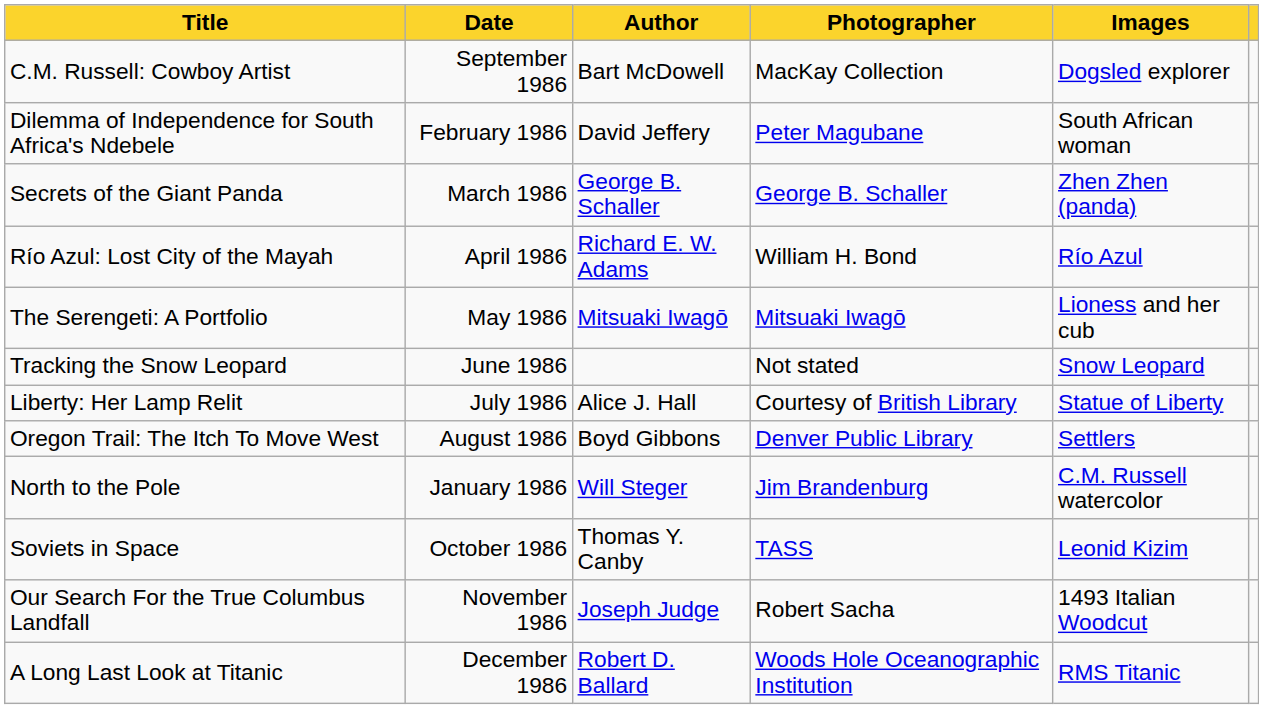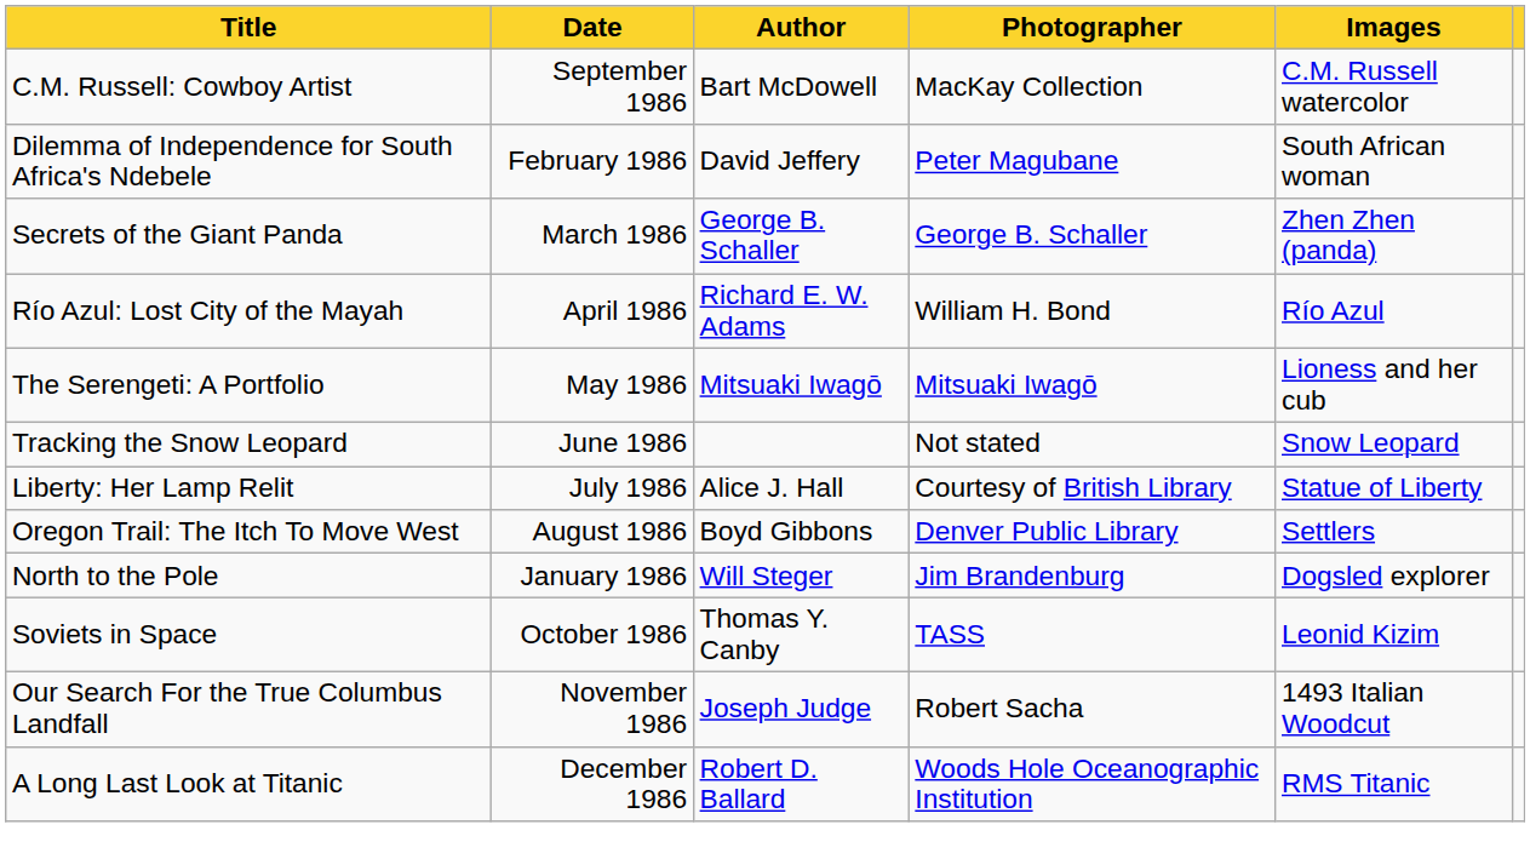 <table class="wikitable" style="width:100%">
 <tr>
 <th scope="col" style="background-color:#fbd42c;" width=275px>Title</th>
 <th scope="col" style="background-color:#fbd42c;" width=110>Date</th>
 <th scope="col" style="background-color:#fbd42c;">Author</th>
 <th scope="col" style="background-color:#fbd42c;">Photographer</th>
 <th scope="col" style="background-color:#fbd42c;">Images</th>
 <th scope="col" ! style="background-color:#fbd42c;"></th>
 </tr>
 <tr>
 <td scope="row">C.M. Russell: Cowboy Artist</td>
 <td style="text-align:right;">September 1986</td>
 <td>Bart McDowell</td>
 <td>MacKay Collection</td>
-<td><a href='#'>Dogsled</a> explorer</td>
+<td><a href='#'>C.M. Russell</a> watercolor</td>
 <td></td>
 </tr>
 <tr>
 <td scope="row">Dilemma of Independence for South Africa's Ndebele</td>
 <td style="text-align:right;">February 1986</td>
 <td>David Jeffery</td>
 <td><a href='#'>Peter Magubane</a></td>
 <td>South African woman</td>
 <td></td>
 </tr>
 <tr>
 <td scope="row">Secrets of the Giant Panda</td>
 <td style="text-align:right;">March 1986</td>
 <td><a href='#'>George B. Schaller</a></td>
 <td><a href='#'>George B. Schaller</a></td>
 <td><a href='#'>Zhen Zhen (panda)</a></td>
 <td></td>
 </tr>
 <tr>
 <td scope="row">Río Azul: Lost City of the Mayah</td>
 <td style="text-align:right;">April 1986</td>
 <td><a href='#'>Richard E. W. Adams</a></td>
 <td>William H. Bond</td>
 <td><a href='#'>Río Azul</a></td>
 <td></td>
 </tr>
 <tr>
 <td scope="row">The Serengeti: A Portfolio</td>
 <td style="text-align:right;">May 1986</td>
 <td><a href='#'>Mitsuaki Iwagō</a></td>
 <td><a href='#'>Mitsuaki Iwagō</a></td>
 <td><a href='#'>Lioness</a> and her cub</td>
 <td></td>
 </tr>
 <tr>
 <td scope="row">Tracking the Snow Leopard</td>
 <td style="text-align:right;">June 1986</td>
 <td></td>
 <td>Not stated</td>
 <td><a href='#'>Snow Leopard</a></td>
 <td></td>
 </tr>
 <tr>
 <td scope="row">Liberty: Her Lamp Relit</td>
 <td style="text-align:right;">July 1986</td>
 <td>Alice J. Hall</td>
 <td>Courtesy of <a href='#'>British Library</a></td>
 <td><a href='#'>Statue of Liberty</a></td>
 <td></td>
 </tr>
 <tr>
 <td scope="row">Oregon Trail: The Itch To Move West</td>
 <td style="text-align:right;">August 1986</td>
 <td>Boyd Gibbons</td>
 <td><a href='#'>Denver Public Library</a></td>
 <td><a href='#'>Settlers</a></td>
 <td></td>
 </tr>
 <tr>
 <td scope="row">North to the Pole</td>
 <td style="text-align:right;">January 1986</td>
 <td><a href='#'>Will Steger</a></td>
 <td><a href='#'>Jim Brandenburg</a></td>
-<td><a href='#'>C.M. Russell</a> watercolor</td>
+<td><a href='#'>Dogsled</a> explorer</td>
 <td></td>
 </tr>
 <tr>
 <td scope="row">Soviets in Space</td>
 <td style="text-align:right;">October 1986</td>
 <td>Thomas Y. Canby</td>
 <td><a href='#'>TASS</a></td>
 <td><a href='#'>Leonid Kizim</a></td>
 <td></td>
 </tr>
 <tr>
 <td scope="row">Our Search For the True Columbus Landfall</td>
 <td style="text-align:right;">November 1986</td>
 <td><a href='#'>Joseph Judge</a></td>
 <td>Robert Sacha</td>
 <td>1493 Italian <a href='#'>Woodcut</a></td>
 <td></td>
 </tr>
 <tr>
 <td scope="row">A Long Last Look at Titanic</td>
 <td style="text-align:right;">December 1986</td>
 <td><a href='#'>Robert D. Ballard</a></td>
 <td><a href='#'>Woods Hole Oceanographic Institution</a></td>
 <td><a href='#'>RMS Titanic</a></td>
 <td></td>
 </tr>
 </table>
